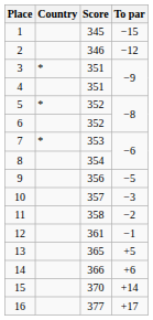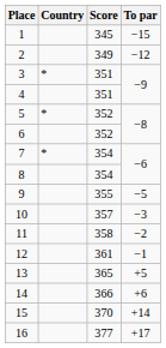 <table class="wikitable" style="font-size:95%;">
 <tr>
 <th>Place</th>
 <th>Country</th>
 <th>Score</th>
 <th>To par</th>
 </tr>
 <tr>
 <td align=center>1</td>
 <td></td>
 <td align=center>345</td>
 <td align=center>−15</td>
 </tr>
 <tr>
 <td align=center>2</td>
 <td></td>
-<td align=center>346</td>
+<td align=center>349</td>
 <td align=center>−12</td>
 </tr>
 <tr>
 <td align=center>3</td>
 <td> *</td>
 <td align=center>351</td>
 <td rowspan=2 align=center>−9</td>
 </tr>
 <tr>
 <td align=center>4</td>
 <td></td>
 <td align=center>351</td>
 </tr>
 <tr>
 <td align=center>5</td>
 <td> *</td>
 <td align=center>352</td>
 <td rowspan=2 align=center>−8</td>
 </tr>
 <tr>
 <td align=center>6</td>
 <td></td>
 <td align=center>352</td>
 </tr>
 <tr>
 <td align=center>7</td>
 <td> *</td>
-<td align=center>353</td>
+<td align=center>354</td>
 <td rowspan=2 align=center>−6</td>
 </tr>
 <tr>
 <td align=center>8</td>
 <td></td>
 <td align=center>354</td>
 </tr>
 <tr>
 <td align=center>9</td>
 <td></td>
-<td align=center>356</td>
+<td align=center>355</td>
 <td align=center>−5</td>
 </tr>
 <tr>
 <td align=center>10</td>
 <td></td>
 <td align=center>357</td>
 <td align=center>−3</td>
 </tr>
 <tr>
 <td align=center>11</td>
 <td></td>
 <td align=center>358</td>
 <td align=center>−2</td>
 </tr>
 <tr>
 <td align=center>12</td>
 <td></td>
 <td align=center>361</td>
 <td align=center>−1</td>
 </tr>
 <tr>
 <td align=center>13</td>
 <td></td>
 <td align=center>365</td>
 <td align=center>+5</td>
 </tr>
 <tr>
 <td align=center>14</td>
 <td></td>
 <td align=center>366</td>
 <td align=center>+6</td>
 </tr>
 <tr>
 <td align=center>15</td>
 <td></td>
 <td align=center>370</td>
 <td align=center>+14</td>
 </tr>
 <tr>
 <td align=center>16</td>
 <td></td>
 <td align=center>377</td>
 <td align=center>+17</td>
 </tr>
 </table>
